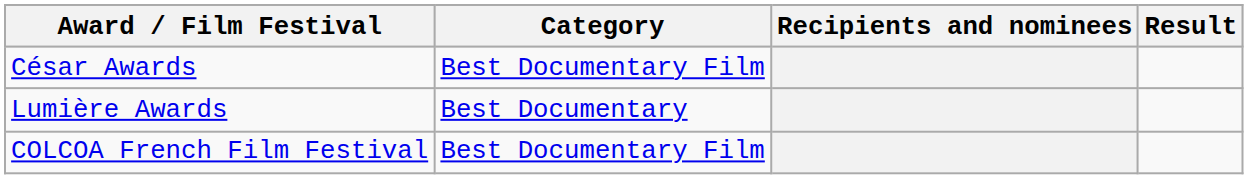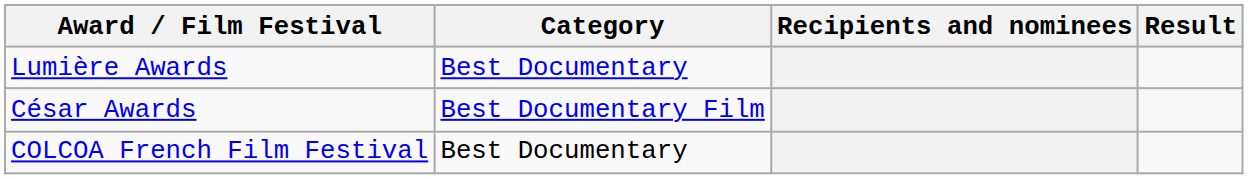 <table class="wikitable plainrowheaders sortable">
 <tr style="background:#ccc; text-align:center;">
 <th scope="col">Award / Film Festival</th>
 <th scope="col">Category</th>
 <th scope="col">Recipients and nominees</th>
 <th scope="col">Result</th>
 </tr>
 <tr>
+<td><a href='#'>Lumière Awards</a></td>
+<td><a href='#'>Best Documentary</a></td>
+<th></th>
+<td></td>
+</tr>
+<tr>
 <td><a href='#'>César Awards</a></td>
 <td><a href='#'>Best Documentary Film</a></td>
 <th></th>
 <td></td>
 </tr>
 <tr>
-<td><a href='#'>Lumière Awards</a></td>
-<td><a href='#'>Best Documentary</a></td>
-<th></th>
-<td></td>
-</tr>
-<tr>
 <td><a href='#'>COLCOA French Film Festival</a></td>
-<td><a href='#'>Best Documentary Film</a></td>
+<td>Best Documentary</td>
 <th></th>
 <td></td>
 </tr>
 </table>
